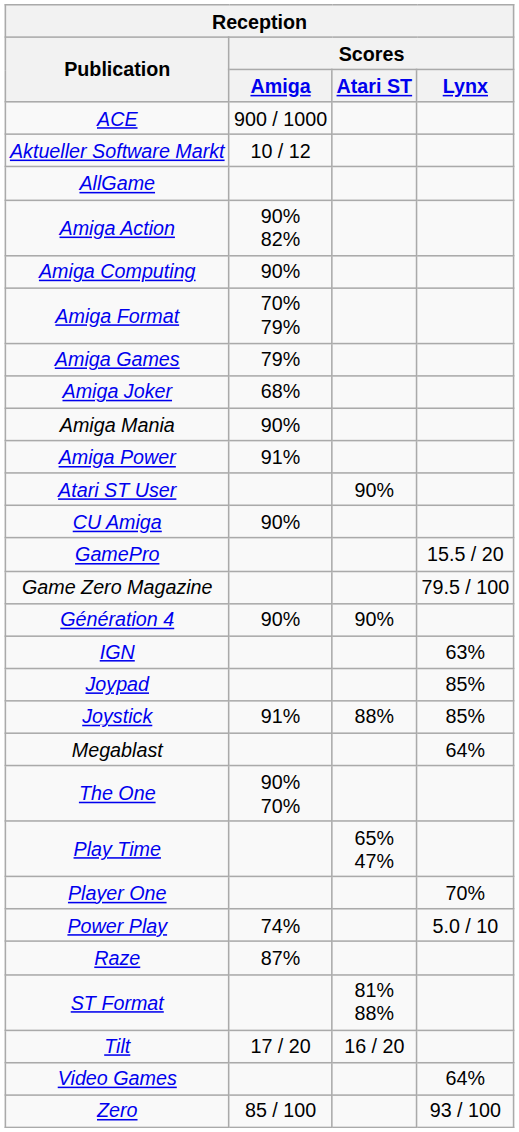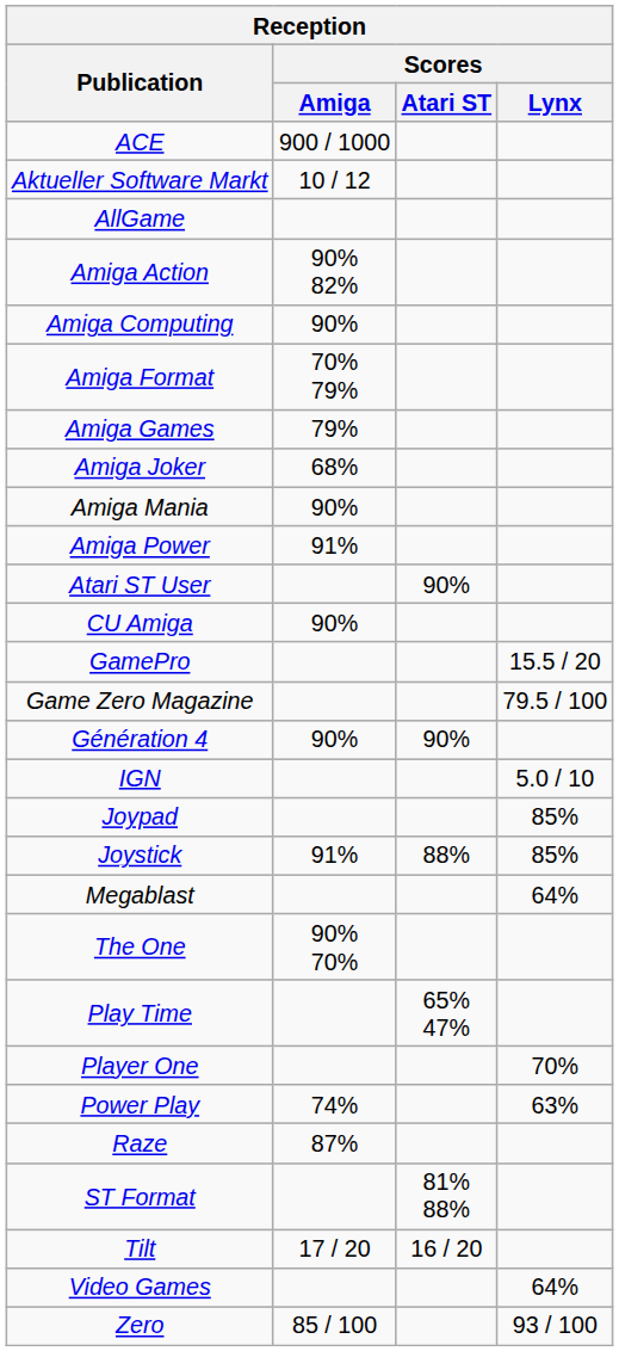 <table class="wikitable collapsible" style="float:right; font-size:80%; text-align:center; margin:1em; margin-top:0; padding:0;" cellpadding="0">
 <tr>
 <th colspan=4 style="font-size: 100%">Reception</th>
 </tr>
 <tr>
 <th rowspan=2>Publication</th>
 <th colspan=4>Scores</th>
 </tr>
 <tr>
 <th><a href='#'>Amiga</a></th>
 <th><a href='#'>Atari ST</a></th>
 <th><a href='#'>Lynx</a></th>
 </tr>
 <tr>
 <td><em><a href='#'>ACE</a></em></td>
 <td>900 / 1000</td>
 <td></td>
 <td></td>
 </tr>
 <tr>
 <td><em><a href='#'>Aktueller Software Markt</a></em></td>
 <td>10 / 12</td>
 <td></td>
 <td></td>
 </tr>
 <tr>
 <td><em><a href='#'>AllGame</a></em></td>
 <td></td>
 <td></td>
 <td></td>
 </tr>
 <tr>
 <td><em><a href='#'>Amiga Action</a></em></td>
 <td>90%<br>82%</td>
 <td></td>
 <td></td>
 </tr>
 <tr>
 <td><em><a href='#'>Amiga Computing</a></em></td>
 <td>90%</td>
 <td></td>
 <td></td>
 </tr>
 <tr>
 <td><em><a href='#'>Amiga Format</a></em></td>
 <td>70%<br>79%</td>
 <td></td>
 <td></td>
 </tr>
 <tr>
 <td><em><a href='#'>Amiga Games</a></em></td>
 <td>79%</td>
 <td></td>
 <td></td>
 </tr>
 <tr>
 <td><em><a href='#'>Amiga Joker</a></em></td>
 <td>68%</td>
 <td></td>
 <td></td>
 </tr>
 <tr>
 <td><em>Amiga Mania</em></td>
 <td>90%</td>
 <td></td>
 <td></td>
 </tr>
 <tr>
 <td><em><a href='#'>Amiga Power</a></em></td>
 <td>91%</td>
 <td></td>
 <td></td>
 </tr>
 <tr>
 <td><em><a href='#'>Atari ST User</a></em></td>
 <td></td>
 <td>90%</td>
 <td></td>
 </tr>
 <tr>
 <td><em><a href='#'>CU Amiga</a></em></td>
 <td>90%</td>
 <td></td>
 <td></td>
 </tr>
 <tr>
 <td><em><a href='#'>GamePro</a></em></td>
 <td></td>
 <td></td>
 <td>15.5 / 20</td>
 </tr>
 <tr>
 <td><em>Game Zero Magazine</em></td>
 <td></td>
 <td></td>
 <td>79.5 / 100</td>
 </tr>
 <tr>
 <td><em><a href='#'>Génération 4</a></em></td>
 <td>90%</td>
 <td>90%</td>
 <td></td>
 </tr>
 <tr>
 <td><em><a href='#'>IGN</a></em></td>
 <td></td>
 <td></td>
-<td>63%</td>
+<td>5.0 / 10</td>
 </tr>
 <tr>
 <td><em><a href='#'>Joypad</a></em></td>
 <td></td>
 <td></td>
 <td>85%</td>
 </tr>
 <tr>
 <td><em><a href='#'>Joystick</a></em></td>
 <td>91%</td>
 <td>88%</td>
 <td>85%</td>
 </tr>
 <tr>
 <td><em>Megablast</em></td>
 <td></td>
 <td></td>
 <td>64%</td>
 </tr>
 <tr>
 <td><em><a href='#'>The One</a></em></td>
 <td>90%<br>70%</td>
 <td></td>
 <td></td>
 </tr>
 <tr>
 <td><em><a href='#'>Play Time</a></em></td>
 <td></td>
 <td>65%<br>47%</td>
 <td></td>
 </tr>
 <tr>
 <td><em><a href='#'>Player One</a></em></td>
 <td></td>
 <td></td>
 <td>70%</td>
 </tr>
 <tr>
 <td><em><a href='#'>Power Play</a></em></td>
 <td>74%</td>
 <td></td>
-<td>5.0 / 10</td>
+<td>63%</td>
 </tr>
 <tr>
 <td><em><a href='#'>Raze</a></em></td>
 <td>87%<br></td>
 <td></td>
 <td></td>
 </tr>
 <tr>
 <td><em><a href='#'>ST Format</a></em></td>
 <td></td>
 <td>81%<br>88%</td>
 <td></td>
 </tr>
 <tr>
 <td><em><a href='#'>Tilt</a></em></td>
 <td>17 / 20</td>
 <td>16 / 20</td>
 <td></td>
 </tr>
 <tr>
 <td><em><a href='#'>Video Games</a></em></td>
 <td></td>
 <td></td>
 <td>64%</td>
 </tr>
 <tr>
 <td><em><a href='#'>Zero</a></em></td>
 <td>85 / 100</td>
 <td></td>
 <td>93 / 100</td>
 </tr>
 </table>
